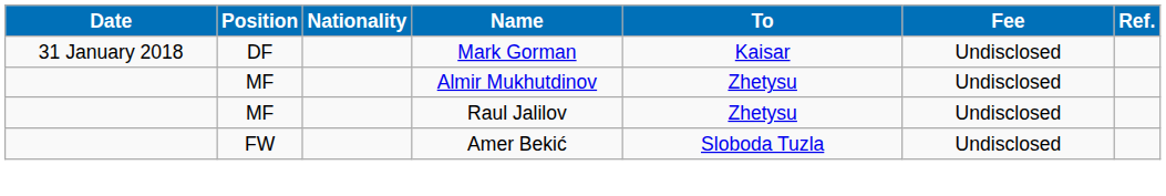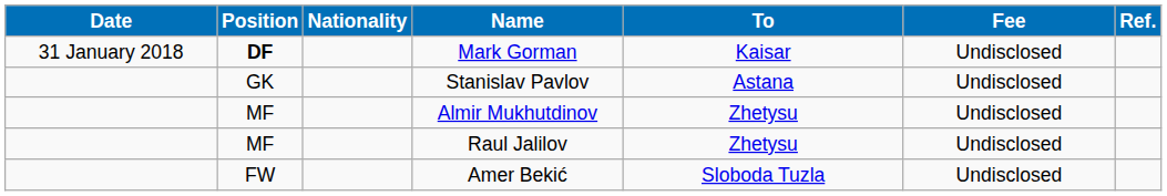 <table class="wikitable" style="text-align:center; font-size:90%; ">
 <tr>
 <th style="background:#0070B8; color:#FFFFFF; width:150px;">Date</th>
 <th style="background:#0070B8; color:#FFFFFF; width:50px;">Position</th>
 <th style="background:#0070B8; color:#FFFFFF; width:50px;">Nationality</th>
 <th style="background:#0070B8; color:#FFFFFF; width:150px;">Name</th>
 <th style="background:#0070B8; color:#FFFFFF; width:200px;">To</th>
 <th style="background:#0070B8; color:#FFFFFF; width:150px;">Fee</th>
 <th style="background:#0070B8; color:#FFFFFF; width:25px;">Ref.</th>
 </tr>
 <tr>
 <td>31 January 2018</td>
-<td>DF</td>
+<td><strong>DF</strong></td>
 <td></td>
 <td><a href='#'>Mark Gorman</a></td>
 <td><a href='#'>Kaisar</a></td>
+<td>Undisclosed</td>
+<td></td>
+</tr>
+<tr>
+<td></td>
+<td>GK</td>
+<td></td>
+<td>Stanislav Pavlov</td>
+<td><a href='#'>Astana</a></td>
 <td>Undisclosed</td>
 <td></td>
 </tr>
 <tr>
 <td></td>
 <td>MF</td>
 <td></td>
 <td><a href='#'>Almir Mukhutdinov</a></td>
 <td><a href='#'>Zhetysu</a></td>
 <td>Undisclosed</td>
 <td></td>
 </tr>
 <tr>
 <td></td>
 <td>MF</td>
 <td></td>
 <td>Raul Jalilov</td>
 <td><a href='#'>Zhetysu</a></td>
 <td>Undisclosed</td>
 <td></td>
 </tr>
 <tr>
 <td></td>
 <td>FW</td>
 <td></td>
 <td>Amer Bekić</td>
 <td><a href='#'>Sloboda Tuzla</a></td>
 <td>Undisclosed</td>
 <td></td>
 </tr>
 </table>
